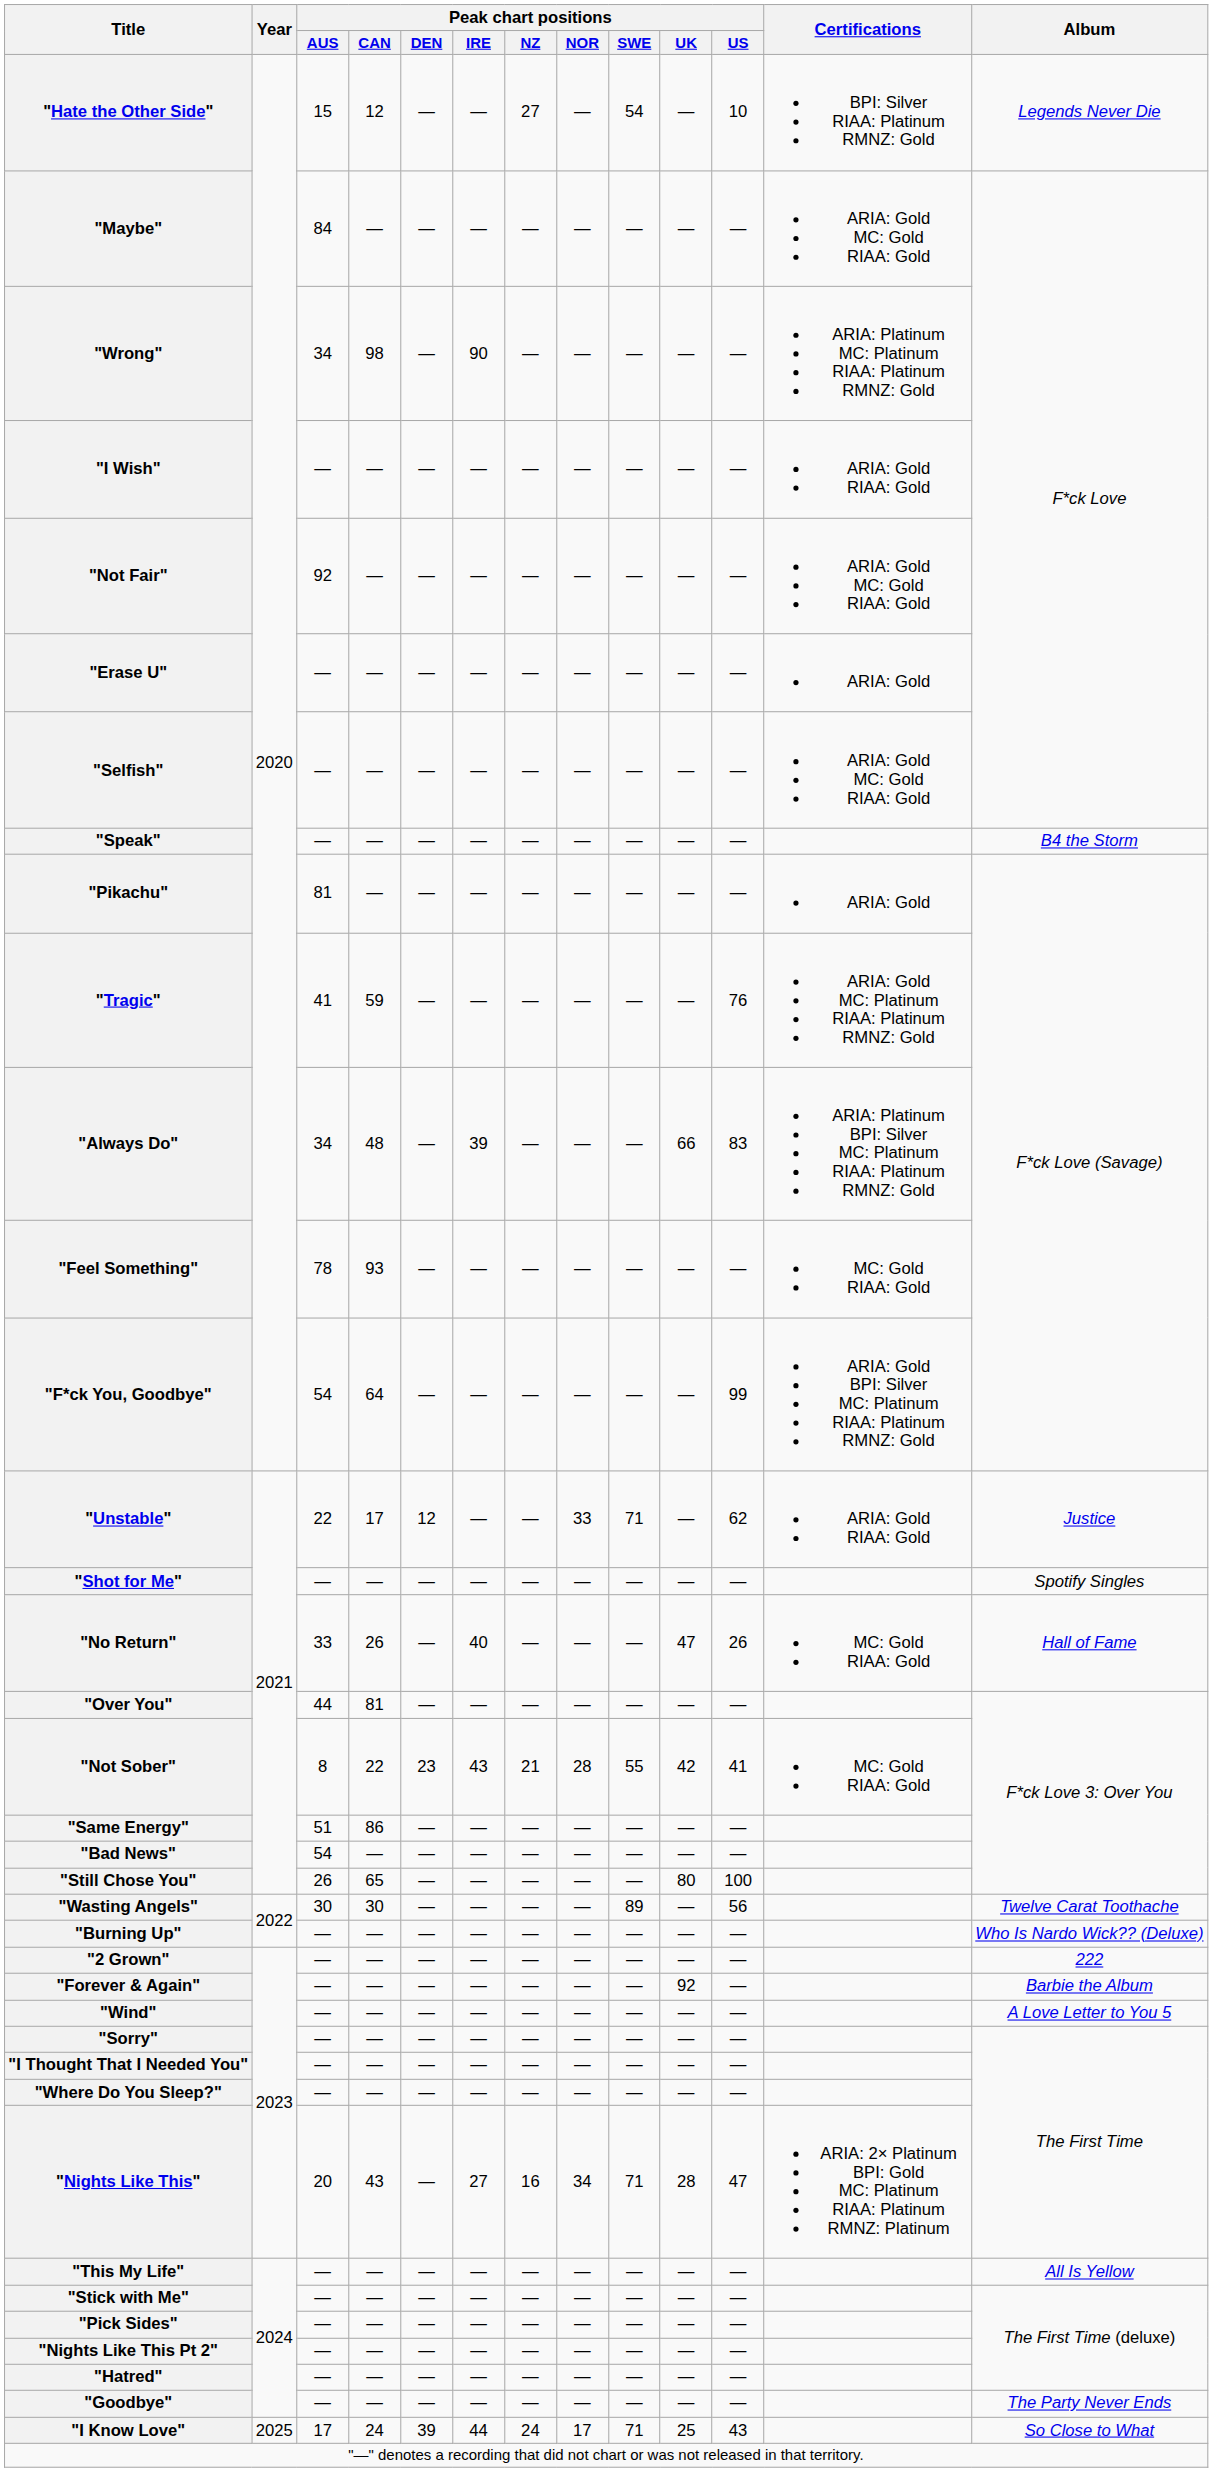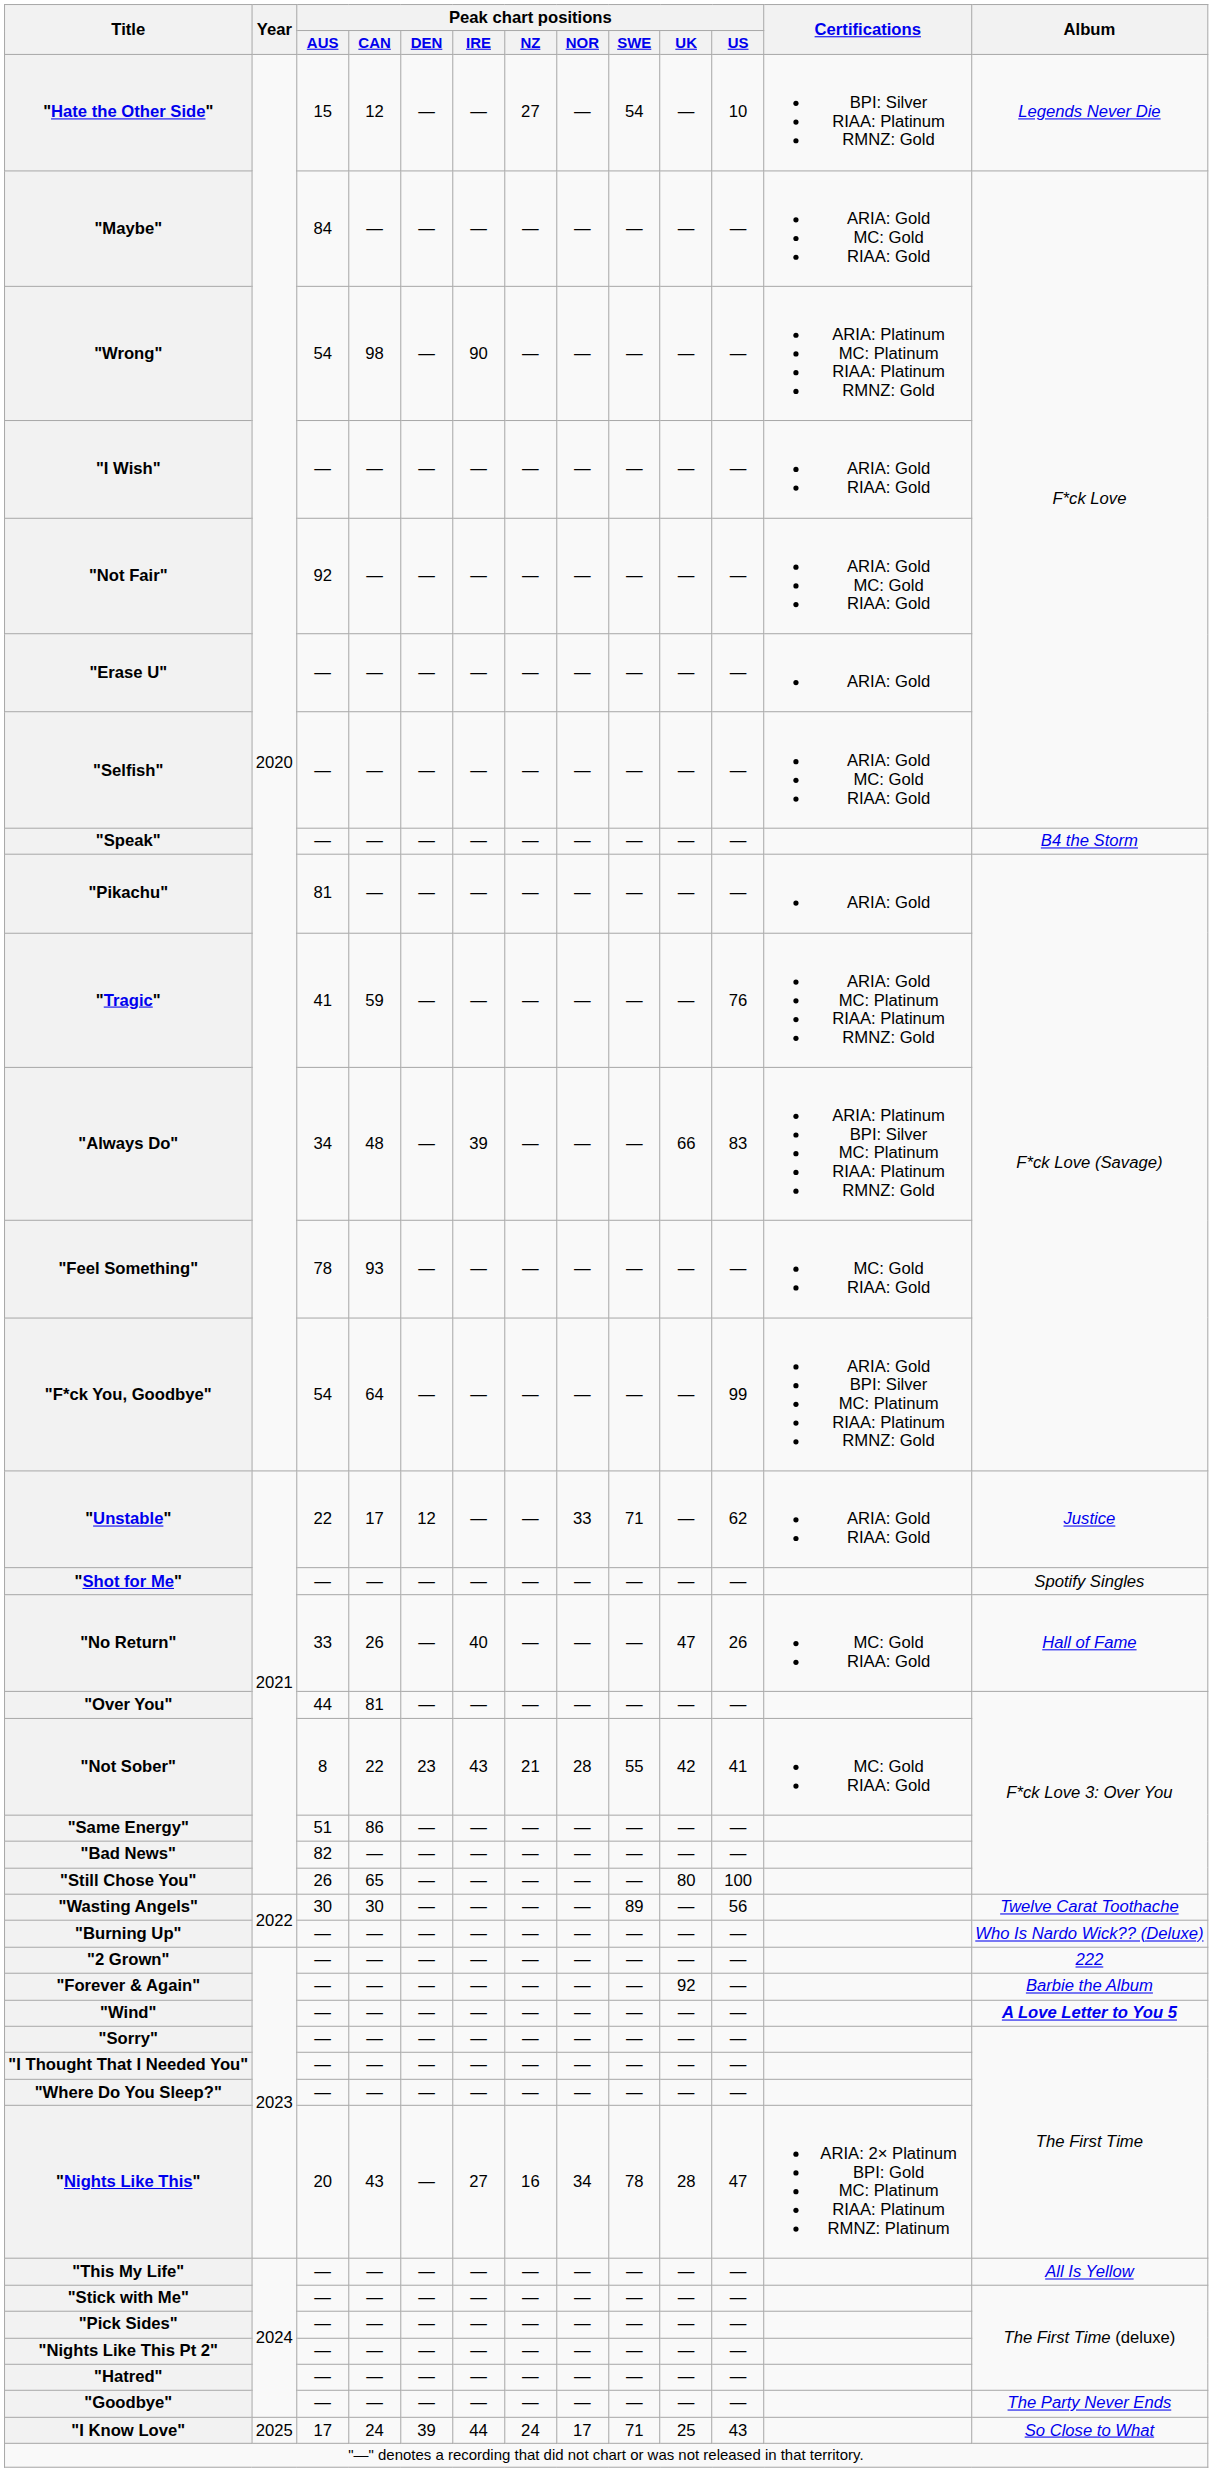 <table class="wikitable plainrowheaders" style="text-align:center;">
 <tr>
 <th scope="col" rowspan="2">Title</th>
 <th scope="col" rowspan="2">Year</th>
 <th scope="col" colspan="9">Peak chart positions</th>
 <th scope="col" rowspan="2" style="width:12em;"><a href='#'>Certifications</a></th>
 <th scope="col" rowspan="2">Album</th>
 </tr>
 <tr>
 <th scope="col" style="width:3em;font-size:90%;"><a href='#'>AUS</a><br></th>
 <th scope="col" style="width:3em;font-size:90%;"><a href='#'>CAN</a><br></th>
 <th scope="col" style="width:3em;font-size:90%;"><a href='#'>DEN</a><br></th>
 <th scope="col" style="width:3em;font-size:90%;"><a href='#'>IRE</a><br></th>
 <th scope="col" style="width:3em;font-size:90%;"><a href='#'>NZ</a><br></th>
 <th scope="col" style="width:3em;font-size:90%;"><a href='#'>NOR</a><br></th>
 <th scope="col" style="width:3em;font-size:90%;"><a href='#'>SWE</a><br></th>
 <th scope="col" style="width:3em;font-size:90%;"><a href='#'>UK</a><br></th>
 <th scope="col" style="width:3em;font-size:90%;"><a href='#'>US</a><br></th>
 </tr>
 <tr>
 <th scope="row">"<a href='#'>Hate the Other Side</a>"<br></th>
 <td rowspan="13">2020</td>
 <td>15</td>
 <td>12</td>
 <td>—</td>
 <td>—</td>
 <td>27</td>
 <td>—</td>
 <td>54</td>
 <td>—</td>
 <td>10</td>
 <td><br><ul><li>BPI: Silver</li><li>RIAA: Platinum</li><li>RMNZ: Gold</li></ul></td>
 <td><em><a href='#'>Legends Never Die</a></em></td>
 </tr>
 <tr>
 <th scope="row">"Maybe"</th>
 <td>84</td>
 <td>—</td>
 <td>—</td>
 <td>—</td>
 <td>—</td>
 <td>—</td>
 <td>—</td>
 <td>—</td>
 <td>—</td>
 <td><br><ul><li>ARIA: Gold</li><li>MC: Gold</li><li>RIAA: Gold</li></ul></td>
 <td rowspan="6"><em>F*ck Love</em></td>
 </tr>
 <tr>
 <th scope="row">"Wrong"<br></th>
-<td>34</td>
+<td>54</td>
 <td>98</td>
 <td>—</td>
 <td>90</td>
 <td>—</td>
 <td>—</td>
 <td>—</td>
 <td>—</td>
 <td>—</td>
 <td><br><ul><li>ARIA: Platinum</li><li>MC: Platinum</li><li>RIAA: Platinum</li><li>RMNZ: Gold</li></ul></td>
 </tr>
 <tr>
 <th scope="row">"I Wish"</th>
 <td>—</td>
 <td>—</td>
 <td>—</td>
 <td>—</td>
 <td>—</td>
 <td>—</td>
 <td>—</td>
 <td>—</td>
 <td>—</td>
 <td><br><ul><li>ARIA: Gold</li><li>RIAA: Gold</li></ul></td>
 </tr>
 <tr>
 <th scope="row">"Not Fair"<br></th>
 <td>92</td>
 <td>—</td>
 <td>—</td>
 <td>—</td>
 <td>—</td>
 <td>—</td>
 <td>—</td>
 <td>—</td>
 <td>—</td>
 <td><br><ul><li>ARIA: Gold</li><li>MC: Gold</li><li>RIAA: Gold</li></ul></td>
 </tr>
 <tr>
 <th scope="row">"Erase U"</th>
 <td>—</td>
 <td>—</td>
 <td>—</td>
 <td>—</td>
 <td>—</td>
 <td>—</td>
 <td>—</td>
 <td>—</td>
 <td>—</td>
 <td><br><ul><li>ARIA: Gold</li></ul></td>
 </tr>
 <tr>
 <th scope="row">"Selfish"</th>
 <td>—</td>
 <td>—</td>
 <td>—</td>
 <td>—</td>
 <td>—</td>
 <td>—</td>
 <td>—</td>
 <td>—</td>
 <td>—</td>
 <td><br><ul><li>ARIA: Gold</li><li>MC: Gold</li><li>RIAA: Gold</li></ul></td>
 </tr>
 <tr>
 <th scope="row">"Speak"<br></th>
 <td>—</td>
 <td>—</td>
 <td>—</td>
 <td>—</td>
 <td>—</td>
 <td>—</td>
 <td>—</td>
 <td>—</td>
 <td>—</td>
 <td></td>
 <td><em><a href='#'>B4 the Storm</a></em></td>
 </tr>
 <tr>
 <th scope="row">"Pikachu"</th>
 <td>81</td>
 <td>—</td>
 <td>—</td>
 <td>—</td>
 <td>—</td>
 <td>—</td>
 <td>—</td>
 <td>—</td>
 <td>—</td>
 <td><br><ul><li>ARIA: Gold</li></ul></td>
 <td rowspan="5"><em>F*ck Love (Savage)</em></td>
 </tr>
 <tr>
 <th scope="row">"<a href='#'>Tragic</a>"<br></th>
 <td>41</td>
 <td>59</td>
 <td>—</td>
 <td>—</td>
 <td>—</td>
 <td>—</td>
 <td>—</td>
 <td>—</td>
 <td>76</td>
 <td><br><ul><li>ARIA: Gold</li><li>MC: Platinum</li><li>RIAA: Platinum</li><li>RMNZ: Gold</li></ul></td>
 </tr>
 <tr>
 <th scope="row">"Always Do"</th>
 <td>34</td>
 <td>48</td>
 <td>—</td>
 <td>39</td>
 <td>—</td>
 <td>—</td>
 <td>—</td>
 <td>66</td>
 <td>83</td>
 <td><br><ul><li>ARIA: Platinum</li><li>BPI: Silver</li><li>MC: Platinum</li><li>RIAA: Platinum</li><li>RMNZ: Gold</li></ul></td>
 </tr>
 <tr>
 <th scope="row">"Feel Something"<br></th>
 <td>78</td>
 <td>93</td>
 <td>—</td>
 <td>—</td>
 <td>—</td>
 <td>—</td>
 <td>—</td>
 <td>—</td>
 <td>—</td>
 <td><br><ul><li>MC: Gold</li><li>RIAA: Gold</li></ul></td>
 </tr>
 <tr>
 <th scope="row">"F*ck You, Goodbye"<br></th>
 <td>54</td>
 <td>64</td>
 <td>—</td>
 <td>—</td>
 <td>—</td>
 <td>—</td>
 <td>—</td>
 <td>—</td>
 <td>99</td>
 <td><br><ul><li>ARIA: Gold</li><li>BPI: Silver</li><li>MC: Platinum</li><li>RIAA: Platinum</li><li>RMNZ: Gold</li></ul></td>
 </tr>
 <tr>
 <th scope="row">"<a href='#'>Unstable</a>"<br></th>
 <td rowspan="8">2021</td>
 <td>22</td>
 <td>17</td>
 <td>12</td>
 <td>—</td>
 <td>—</td>
 <td>33</td>
 <td>71</td>
 <td>—</td>
 <td>62</td>
 <td><br><ul><li>ARIA: Gold</li><li>RIAA: Gold</li></ul></td>
 <td><em><a href='#'>Justice</a></em></td>
 </tr>
 <tr>
 <th scope="row">"<a href='#'>Shot for Me</a>"</th>
 <td>—</td>
 <td>—</td>
 <td>—</td>
 <td>—</td>
 <td>—</td>
 <td>—</td>
 <td>—</td>
 <td>—</td>
 <td>—</td>
 <td></td>
 <td><em>Spotify Singles</em></td>
 </tr>
 <tr>
 <th scope="row">"No Return"<br></th>
 <td>33</td>
 <td>26</td>
 <td>—</td>
 <td>40</td>
 <td>—</td>
 <td>—</td>
 <td>—</td>
 <td>47</td>
 <td>26</td>
 <td><br><ul><li>MC: Gold</li><li>RIAA: Gold</li></ul></td>
 <td><em><a href='#'>Hall of Fame</a></em></td>
 </tr>
 <tr>
 <th scope="row">"Over You"</th>
 <td>44</td>
 <td>81</td>
 <td>—</td>
 <td>—</td>
 <td>—</td>
 <td>—</td>
 <td>—</td>
 <td>—</td>
 <td>—</td>
 <td></td>
 <td rowspan="5"><em>F*ck Love 3: Over You</em></td>
 </tr>
 <tr>
 <th scope="row">"Not Sober"<br></th>
 <td>8</td>
 <td>22</td>
 <td>23</td>
 <td>43</td>
 <td>21</td>
 <td>28</td>
 <td>55</td>
 <td>42</td>
 <td>41</td>
 <td><br><ul><li>MC: Gold</li><li>RIAA: Gold</li></ul></td>
 </tr>
 <tr>
 <th scope="row">"Same Energy"</th>
 <td>51</td>
 <td>86</td>
 <td>—</td>
 <td>—</td>
 <td>—</td>
 <td>—</td>
 <td>—</td>
 <td>—</td>
 <td>—</td>
 <td></td>
 </tr>
 <tr>
 <th scope="row">"Bad News"</th>
-<td>54</td>
+<td>82</td>
 <td>—</td>
 <td>—</td>
 <td>—</td>
 <td>—</td>
 <td>—</td>
 <td>—</td>
 <td>—</td>
 <td>—</td>
 <td></td>
 </tr>
 <tr>
 <th scope="row">"Still Chose You"<br></th>
 <td>26</td>
 <td>65</td>
 <td>—</td>
 <td>—</td>
 <td>—</td>
 <td>—</td>
 <td>—</td>
 <td>80</td>
 <td>100</td>
 <td></td>
 </tr>
 <tr>
 <th scope="row">"Wasting Angels"<br></th>
 <td rowspan="2">2022</td>
 <td>30</td>
 <td>30</td>
 <td>—</td>
 <td>—</td>
 <td>—</td>
 <td>—</td>
 <td>89</td>
 <td>—</td>
 <td>56</td>
 <td></td>
 <td><em><a href='#'>Twelve Carat Toothache</a></em></td>
 </tr>
 <tr>
 <th scope="row">"Burning Up"<br></th>
 <td>—</td>
 <td>—</td>
 <td>—</td>
 <td>—</td>
 <td>—</td>
 <td>—</td>
 <td>—</td>
 <td>—</td>
 <td>—</td>
 <td></td>
 <td><em><a href='#'>Who Is Nardo Wick?? (Deluxe)</a></em></td>
 </tr>
 <tr>
 <th scope="row">"2 Grown"<br></th>
 <td rowspan="7">2023</td>
 <td>—</td>
 <td>—</td>
 <td>—</td>
 <td>—</td>
 <td>—</td>
 <td>—</td>
 <td>—</td>
 <td>—</td>
 <td>—</td>
 <td></td>
 <td><em><a href='#'>222</a></em></td>
 </tr>
 <tr>
 <th scope="row">"Forever & Again"</th>
 <td>—</td>
 <td>—</td>
 <td>—</td>
 <td>—</td>
 <td>—</td>
 <td>—</td>
 <td>—</td>
 <td>92</td>
 <td>—</td>
 <td></td>
 <td><em><a href='#'>Barbie the Album</a></em></td>
 </tr>
 <tr>
 <th scope="row">"Wind"<br></th>
 <td>—</td>
 <td>—</td>
 <td>—</td>
 <td>—</td>
 <td>—</td>
 <td>—</td>
 <td>—</td>
 <td>—</td>
 <td>—</td>
 <td></td>
-<td><em><a href='#'>A Love Letter to You 5</a></em></td>
+<td><strong><em><a href='#'>A Love Letter to You 5</a></em></strong></td>
 </tr>
 <tr>
 <th scope="row">"Sorry"</th>
 <td>—</td>
 <td>—</td>
 <td>—</td>
 <td>—</td>
 <td>—</td>
 <td>—</td>
 <td>—</td>
 <td>—</td>
 <td>—</td>
 <td></td>
 <td rowspan="4"><em>The First Time</em></td>
 </tr>
 <tr>
 <th scope="row">"I Thought That I Needed You"</th>
 <td>—</td>
 <td>—</td>
 <td>—</td>
 <td>—</td>
 <td>—</td>
 <td>—</td>
 <td>—</td>
 <td>—</td>
 <td>—</td>
 <td></td>
 </tr>
 <tr>
 <th scope="row">"Where Do You Sleep?"</th>
 <td>—</td>
 <td>—</td>
 <td>—</td>
 <td>—</td>
 <td>—</td>
 <td>—</td>
 <td>—</td>
 <td>—</td>
 <td>—</td>
 <td></td>
 </tr>
 <tr>
 <th scope="row">"<a href='#'>Nights Like This</a>"</th>
 <td>20</td>
 <td>43</td>
 <td>—</td>
 <td>27</td>
 <td>16</td>
 <td>34</td>
-<td>71</td>
+<td>78</td>
 <td>28</td>
 <td>47</td>
 <td><br><ul><li>ARIA: 2× Platinum</li><li>BPI: Gold</li><li>MC: Platinum</li><li>RIAA: Platinum</li><li>RMNZ: Platinum</li></ul></td>
 </tr>
 <tr>
 <th scope="row">"This My Life"<br></th>
 <td rowspan="6">2024</td>
 <td>—</td>
 <td>—</td>
 <td>—</td>
 <td>—</td>
 <td>—</td>
 <td>—</td>
 <td>—</td>
 <td>—</td>
 <td>—</td>
 <td></td>
 <td><em><a href='#'>All Is Yellow</a></em></td>
 </tr>
 <tr>
 <th scope="row">"Stick with Me"</th>
 <td>—</td>
 <td>—</td>
 <td>—</td>
 <td>—</td>
 <td>—</td>
 <td>—</td>
 <td>—</td>
 <td>—</td>
 <td>—</td>
 <td></td>
 <td rowspan="4"><em>The First Time</em> (deluxe)</td>
 </tr>
 <tr>
 <th scope="row">"Pick Sides"</th>
 <td>—</td>
 <td>—</td>
 <td>—</td>
 <td>—</td>
 <td>—</td>
 <td>—</td>
 <td>—</td>
 <td>—</td>
 <td>—</td>
 <td></td>
 </tr>
 <tr>
 <th scope="row">"Nights Like This Pt 2"</th>
 <td>—</td>
 <td>—</td>
 <td>—</td>
 <td>—</td>
 <td>—</td>
 <td>—</td>
 <td>—</td>
 <td>—</td>
 <td>—</td>
 <td></td>
 </tr>
 <tr>
 <th scope="row">"Hatred"<br></th>
 <td>—</td>
 <td>—</td>
 <td>—</td>
 <td>—</td>
 <td>—</td>
 <td>—</td>
 <td>—</td>
 <td>—</td>
 <td>—</td>
 <td></td>
 </tr>
 <tr>
 <th scope="row">"Goodbye"</th>
 <td>—</td>
 <td>—</td>
 <td>—</td>
 <td>—</td>
 <td>—</td>
 <td>—</td>
 <td>—</td>
 <td>—</td>
 <td>—</td>
 <td></td>
 <td><em><a href='#'>The Party Never Ends</a></em></td>
 </tr>
 <tr>
 <th scope="row">"I Know Love"<br></th>
 <td>2025</td>
 <td>17</td>
 <td>24</td>
 <td>39</td>
 <td>44</td>
 <td>24</td>
 <td>17</td>
 <td>71</td>
 <td>25</td>
 <td>43</td>
 <td></td>
 <td><em><a href='#'>So Close to What</a></em></td>
 </tr>
 <tr>
 <td colspan="13" style="font-size:90%">"—" denotes a recording that did not chart or was not released in that territory.</td>
 </tr>
 </table>
